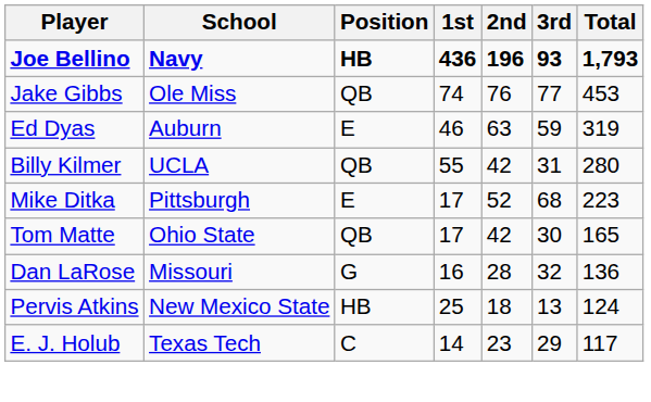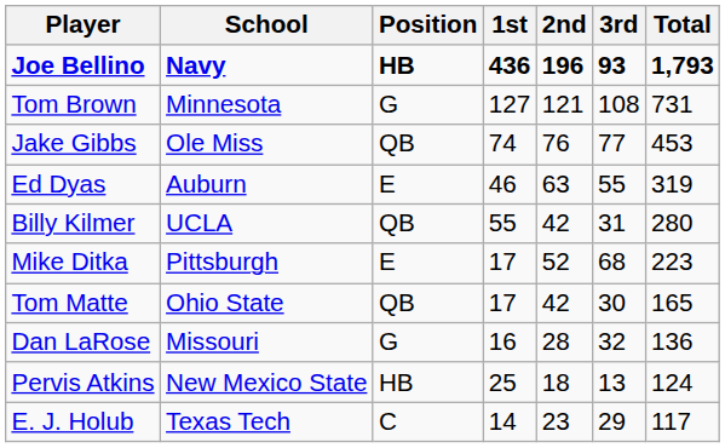 <table class="wikitable">
 <tr>
 <th>Player</th>
 <th>School</th>
 <th>Position</th>
 <th>1st</th>
 <th>2nd</th>
 <th>3rd</th>
 <th>Total</th>
 </tr>
 <tr>
 <td><strong><a href='#'>Joe Bellino</a></strong></td>
 <td><strong><a href='#'>Navy</a></strong></td>
 <td><strong>HB</strong></td>
 <td><strong>436</strong></td>
 <td><strong>196</strong></td>
 <td><strong>93</strong></td>
 <td><strong>1,793</strong></td>
 </tr>
 <tr>
+<td><a href='#'>Tom Brown</a></td>
+<td><a href='#'>Minnesota</a></td>
+<td>G</td>
+<td>127</td>
+<td>121</td>
+<td>108</td>
+<td>731</td>
+</tr>
+<tr>
 <td><a href='#'>Jake Gibbs</a></td>
 <td><a href='#'>Ole Miss</a></td>
 <td>QB</td>
 <td>74</td>
 <td>76</td>
 <td>77</td>
 <td>453</td>
 </tr>
 <tr>
 <td><a href='#'>Ed Dyas</a></td>
 <td><a href='#'>Auburn</a></td>
 <td>E</td>
 <td>46</td>
 <td>63</td>
-<td>59</td>
+<td>55</td>
 <td>319</td>
 </tr>
 <tr>
 <td><a href='#'>Billy Kilmer</a></td>
 <td><a href='#'>UCLA</a></td>
 <td>QB</td>
 <td>55</td>
 <td>42</td>
 <td>31</td>
 <td>280</td>
 </tr>
 <tr>
 <td><a href='#'>Mike Ditka</a></td>
 <td><a href='#'>Pittsburgh</a></td>
 <td>E</td>
 <td>17</td>
 <td>52</td>
 <td>68</td>
 <td>223</td>
 </tr>
 <tr>
 <td><a href='#'>Tom Matte</a></td>
 <td><a href='#'>Ohio State</a></td>
 <td>QB</td>
 <td>17</td>
 <td>42</td>
 <td>30</td>
 <td>165</td>
 </tr>
 <tr>
 <td><a href='#'>Dan LaRose</a></td>
 <td><a href='#'>Missouri</a></td>
 <td>G</td>
 <td>16</td>
 <td>28</td>
 <td>32</td>
 <td>136</td>
 </tr>
 <tr>
 <td><a href='#'>Pervis Atkins</a></td>
 <td><a href='#'>New Mexico State</a></td>
 <td>HB</td>
 <td>25</td>
 <td>18</td>
 <td>13</td>
 <td>124</td>
 </tr>
 <tr>
 <td><a href='#'>E. J. Holub</a></td>
 <td><a href='#'>Texas Tech</a></td>
 <td>C</td>
 <td>14</td>
 <td>23</td>
 <td>29</td>
 <td>117</td>
 </tr>
 </table>
